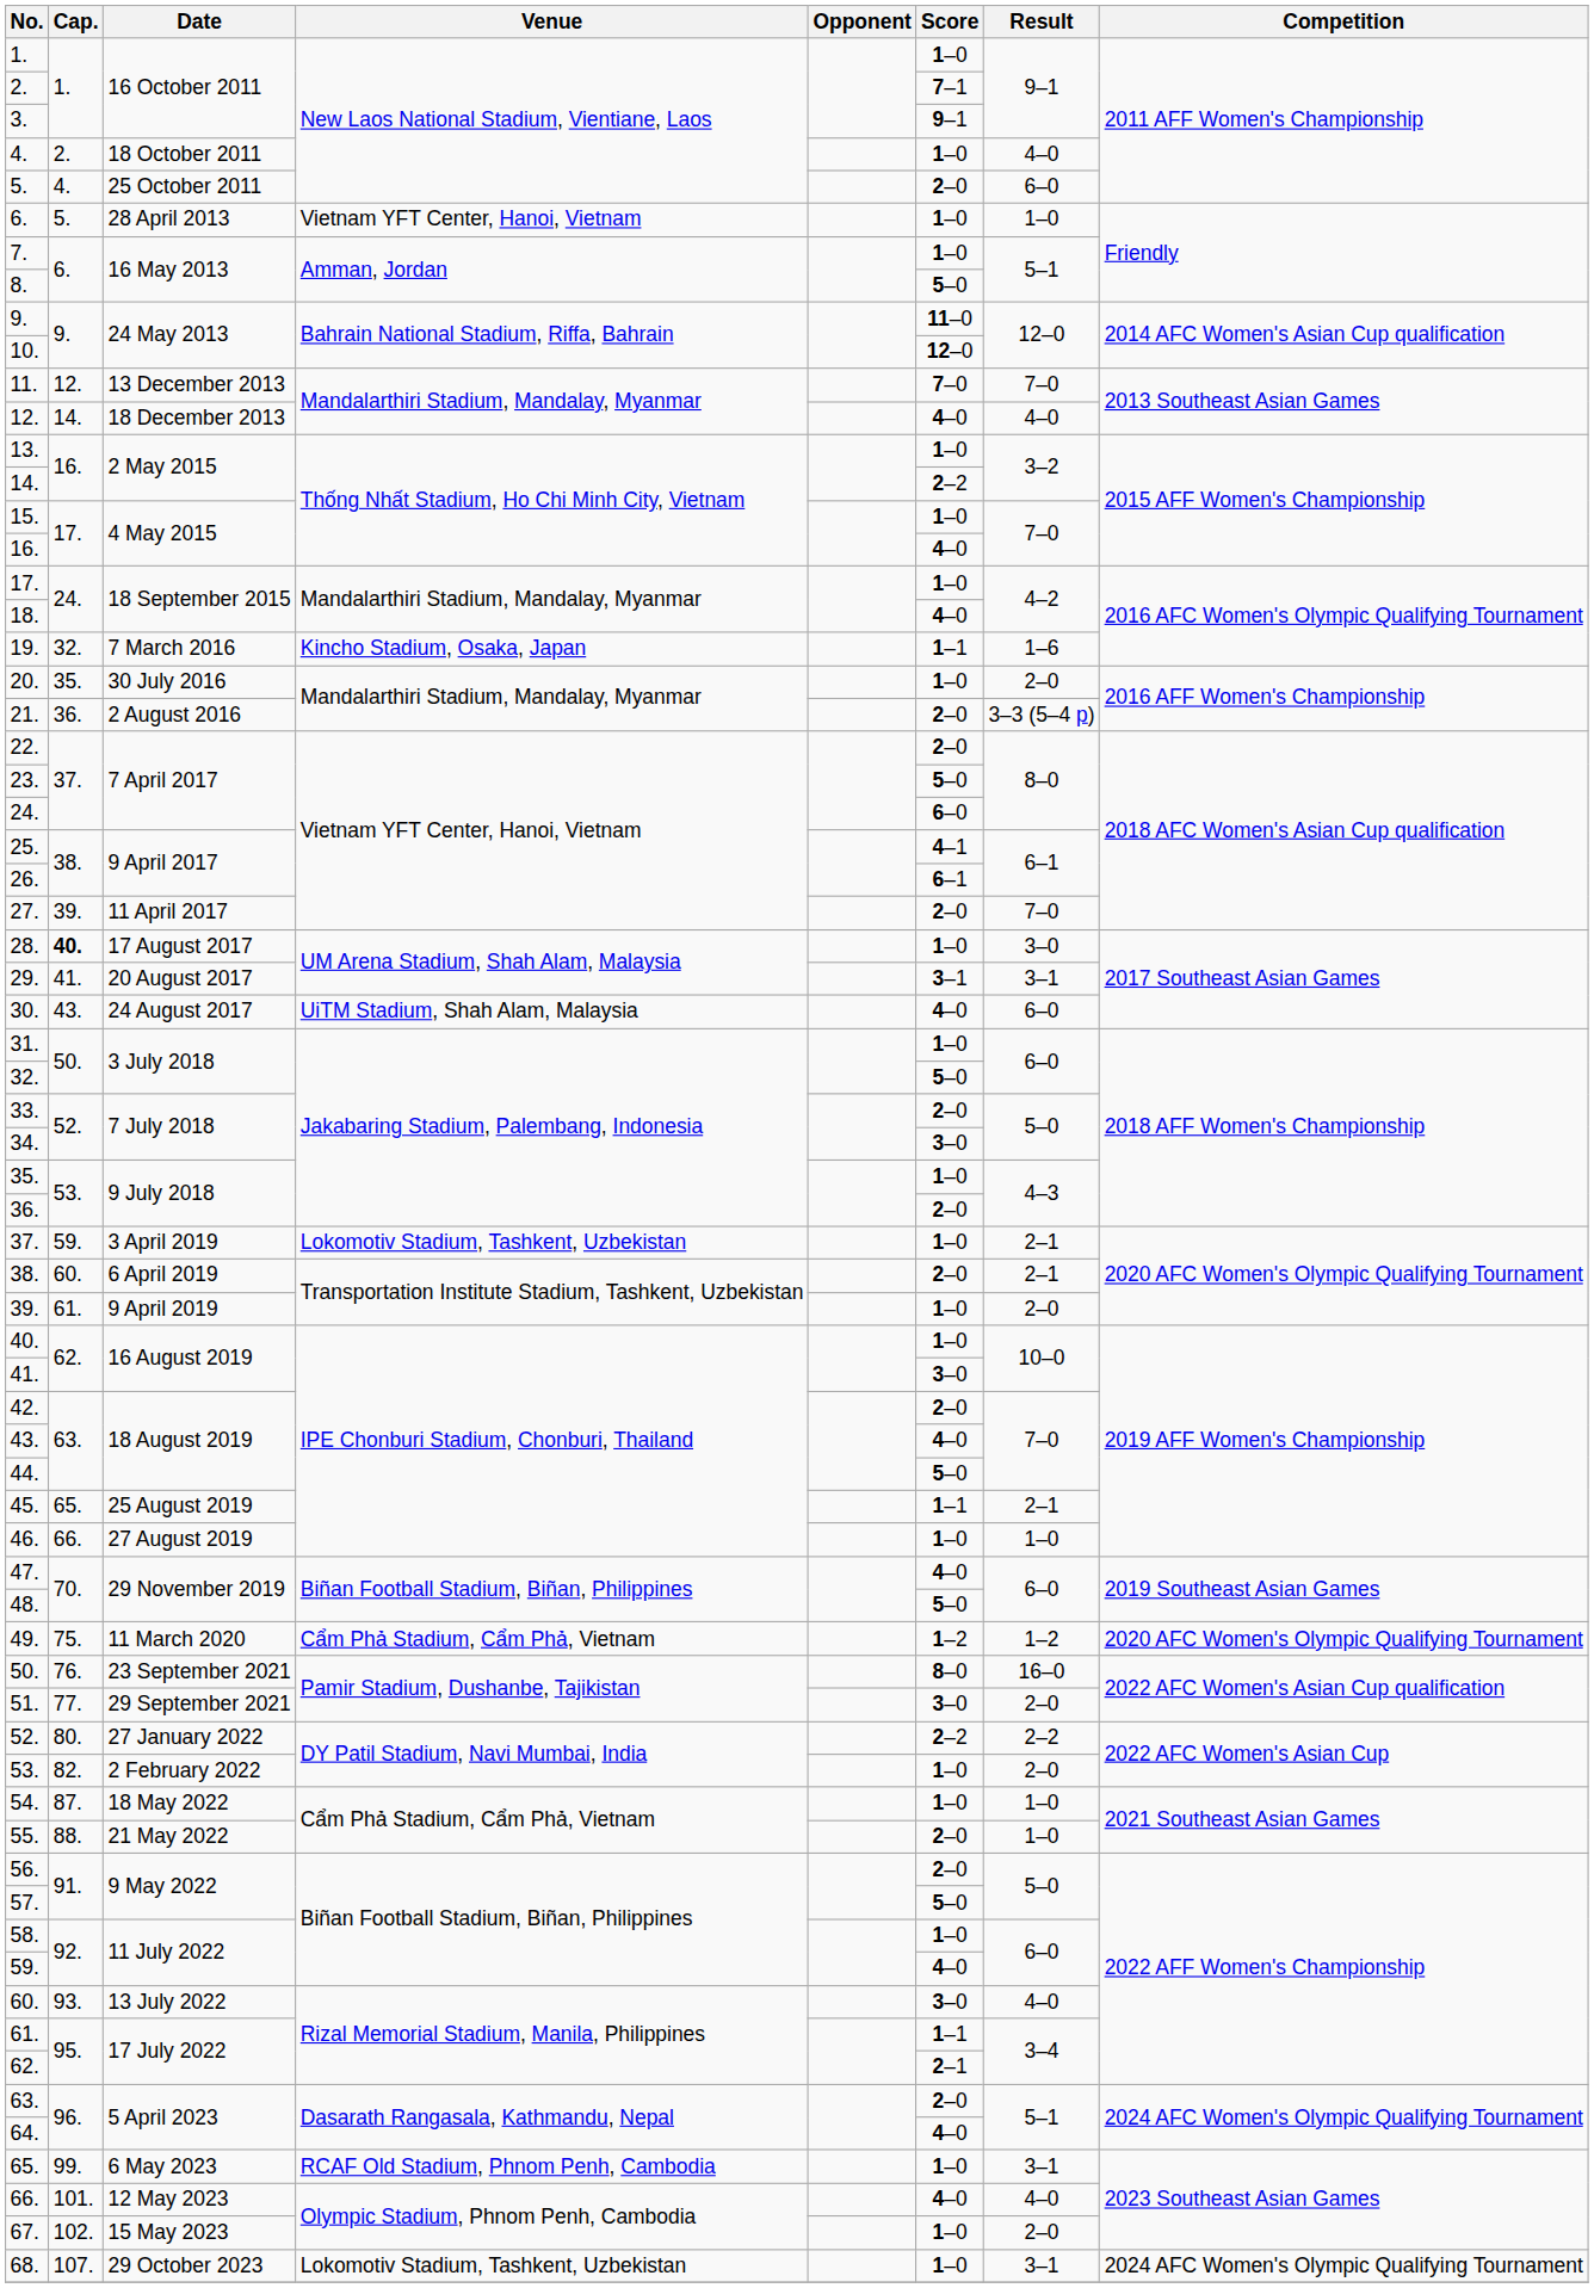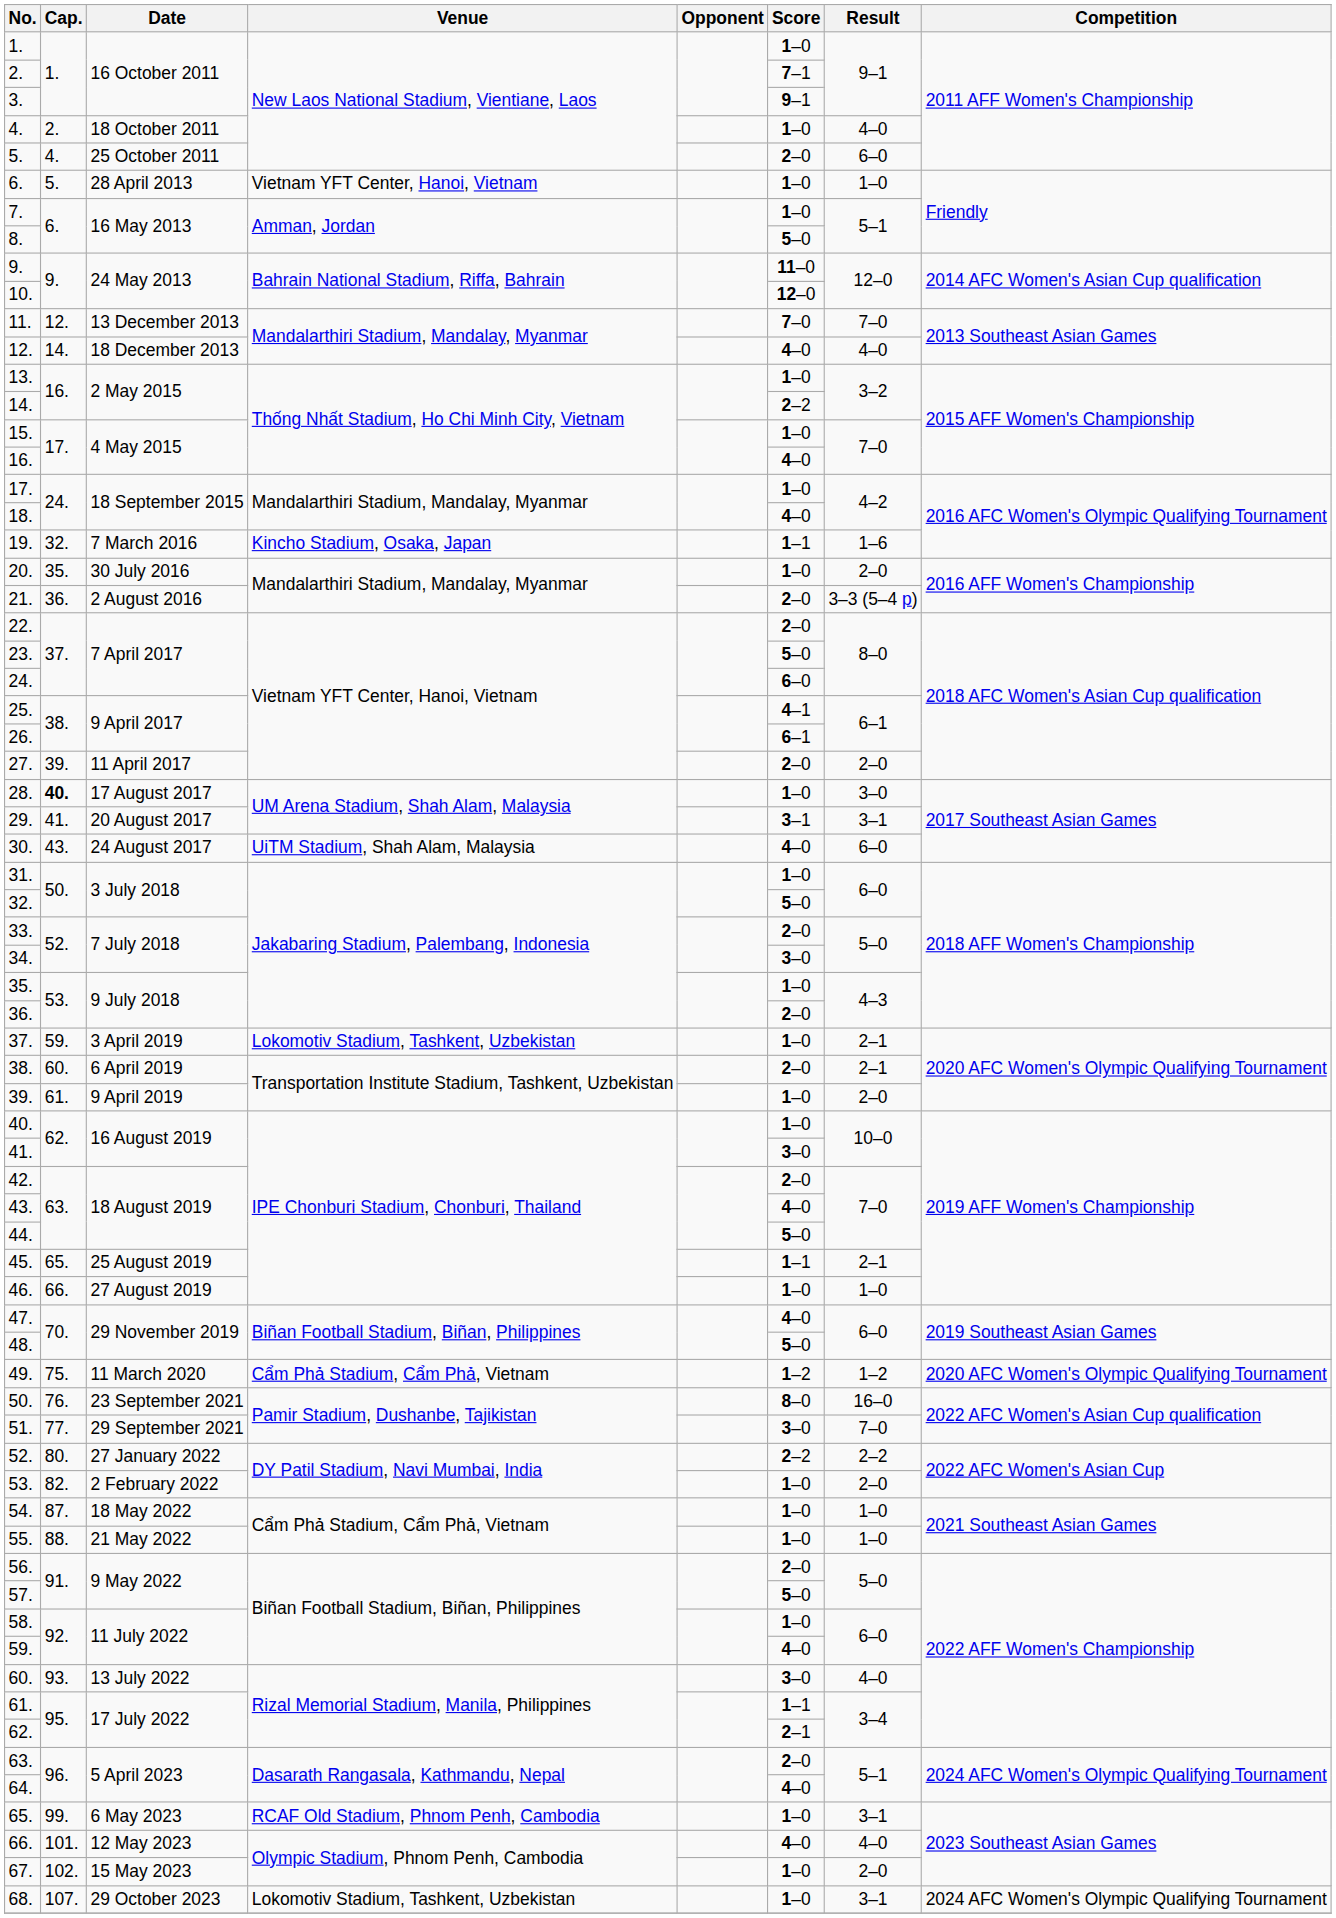 <table class="wikitable">
 <tr>
 <th>No.</th>
 <th>Cap.</th>
 <th>Date</th>
 <th>Venue</th>
 <th>Opponent</th>
 <th>Score</th>
 <th>Result</th>
 <th>Competition</th>
 </tr>
 <tr>
 <td>1.</td>
 <td rowspan="3">1.</td>
 <td rowspan="3">16 October 2011</td>
 <td rowspan="5"><a href='#'>New Laos National Stadium</a>, <a href='#'>Vientiane</a>, <a href='#'>Laos</a></td>
 <td rowspan="3"></td>
 <td align=center><strong>1</strong>–0</td>
 <td rowspan="3" align=center>9–1</td>
 <td rowspan="5"><a href='#'>2011 AFF Women's Championship</a></td>
 </tr>
 <tr>
 <td>2.</td>
 <td align=center><strong>7</strong>–1</td>
 </tr>
 <tr>
 <td>3.</td>
 <td align=center><strong>9</strong>–1</td>
 </tr>
 <tr>
 <td>4.</td>
 <td>2.</td>
 <td>18 October 2011</td>
 <td></td>
 <td align=center><strong>1</strong>–0</td>
 <td align=center>4–0</td>
 </tr>
 <tr>
 <td>5.</td>
 <td>4.</td>
 <td>25 October 2011</td>
 <td></td>
 <td align=center><strong>2</strong>–0</td>
 <td align=center>6–0</td>
 </tr>
 <tr>
 <td>6.</td>
 <td>5.</td>
 <td>28 April 2013</td>
 <td>Vietnam YFT Center, <a href='#'>Hanoi</a>, <a href='#'>Vietnam</a></td>
 <td></td>
 <td align=center><strong>1</strong>–0</td>
 <td align=center>1–0</td>
 <td rowspan=3><a href='#'>Friendly</a></td>
 </tr>
 <tr>
 <td>7.</td>
 <td rowspan=2>6.</td>
 <td rowspan=2>16 May 2013</td>
 <td rowspan=2><a href='#'>Amman</a>, <a href='#'>Jordan</a></td>
 <td rowspan=2></td>
 <td align=center><strong>1</strong>–0</td>
 <td rowspan=2 align=center>5–1</td>
 </tr>
 <tr>
 <td>8.</td>
 <td align=center><strong>5</strong>–0</td>
 </tr>
 <tr>
 <td>9.</td>
 <td rowspan="2">9.</td>
 <td rowspan="2">24 May 2013</td>
 <td rowspan="2"><a href='#'>Bahrain National Stadium</a>, <a href='#'>Riffa</a>, <a href='#'>Bahrain</a></td>
 <td rowspan="2"></td>
 <td align=center><strong>11</strong>–0</td>
 <td rowspan="2" align=center>12–0</td>
 <td rowspan="2"><a href='#'>2014 AFC Women's Asian Cup qualification</a></td>
 </tr>
 <tr>
 <td>10.</td>
 <td align=center><strong>12</strong>–0</td>
 </tr>
 <tr>
 <td>11.</td>
 <td>12.</td>
 <td>13 December 2013</td>
 <td rowspan="2"><a href='#'>Mandalarthiri Stadium</a>, <a href='#'>Mandalay</a>, <a href='#'>Myanmar</a></td>
 <td></td>
 <td align=center><strong>7</strong>–0</td>
 <td align=center>7–0</td>
 <td rowspan="2"><a href='#'>2013 Southeast Asian Games</a></td>
 </tr>
 <tr>
 <td>12.</td>
 <td>14.</td>
 <td>18 December 2013</td>
 <td></td>
 <td align=center><strong>4</strong>–0</td>
 <td align=center>4–0</td>
 </tr>
 <tr>
 <td>13.</td>
 <td rowspan="2">16.</td>
 <td rowspan="2">2 May 2015</td>
 <td rowspan="4"><a href='#'>Thống Nhất Stadium</a>, <a href='#'>Ho Chi Minh City</a>, <a href='#'>Vietnam</a></td>
 <td rowspan="2"></td>
 <td align=center><strong>1</strong>–0</td>
 <td rowspan="2" align=center>3–2</td>
 <td rowspan="4"><a href='#'>2015 AFF Women's Championship</a></td>
 </tr>
 <tr>
 <td>14.</td>
 <td align=center><strong>2</strong>–2</td>
 </tr>
 <tr>
 <td>15.</td>
 <td rowspan="2">17.</td>
 <td rowspan="2">4 May 2015</td>
 <td rowspan="2"></td>
 <td align=center><strong>1</strong>–0</td>
 <td rowspan="2" align=center>7–0</td>
 </tr>
 <tr>
 <td>16.</td>
 <td align=center><strong>4</strong>–0</td>
 </tr>
 <tr>
 <td>17.</td>
 <td rowspan="2">24.</td>
 <td rowspan="2">18 September 2015</td>
 <td rowspan="2">Mandalarthiri Stadium, Mandalay, Myanmar</td>
 <td rowspan="2"></td>
 <td align=center><strong>1</strong>–0</td>
 <td rowspan="2" align=center>4–2</td>
 <td rowspan="3"><a href='#'>2016 AFC Women's Olympic Qualifying Tournament</a></td>
 </tr>
 <tr>
 <td>18.</td>
 <td align=center><strong>4</strong>–0</td>
 </tr>
 <tr>
 <td>19.</td>
 <td>32.</td>
 <td>7 March 2016</td>
 <td><a href='#'>Kincho Stadium</a>, <a href='#'>Osaka</a>, <a href='#'>Japan</a></td>
 <td></td>
 <td align=center><strong>1</strong>–1</td>
 <td align=center>1–6</td>
 </tr>
 <tr>
 <td>20.</td>
 <td>35.</td>
 <td>30 July 2016</td>
 <td rowspan="2">Mandalarthiri Stadium, Mandalay, Myanmar</td>
 <td></td>
 <td align=center><strong>1</strong>–0</td>
 <td align=center>2–0</td>
 <td rowspan="2"><a href='#'>2016 AFF Women's Championship</a></td>
 </tr>
 <tr>
 <td>21.</td>
 <td>36.</td>
 <td>2 August 2016</td>
 <td></td>
 <td align=center><strong>2</strong>–0</td>
 <td align=center>3–3  (5–4 <a href='#'>p</a>)</td>
 </tr>
 <tr>
 <td>22.</td>
 <td rowspan="3">37.</td>
 <td rowspan="3">7 April 2017</td>
 <td rowspan="6">Vietnam YFT Center, Hanoi, Vietnam</td>
 <td rowspan="3"></td>
 <td align=center><strong>2</strong>–0</td>
 <td rowspan="3" align=center>8–0</td>
 <td rowspan="6"><a href='#'>2018 AFC Women's Asian Cup qualification</a></td>
 </tr>
 <tr>
 <td>23.</td>
 <td align=center><strong>5</strong>–0</td>
 </tr>
 <tr>
 <td>24.</td>
 <td align=center><strong>6</strong>–0</td>
 </tr>
 <tr>
 <td>25.</td>
 <td rowspan="2">38.</td>
 <td rowspan="2">9 April 2017</td>
 <td rowspan="2"></td>
 <td align=center><strong>4</strong>–1</td>
 <td rowspan="2" align=center>6–1</td>
 </tr>
 <tr>
 <td>26.</td>
 <td align=center><strong>6</strong>–1</td>
 </tr>
 <tr>
 <td>27.</td>
 <td>39.</td>
 <td>11 April 2017</td>
 <td></td>
 <td align=center><strong>2</strong>–0</td>
-<td align=center>7–0</td>
+<td align=center>2–0</td>
 </tr>
 <tr>
 <td>28.</td>
 <td><strong>40.</strong></td>
 <td>17 August 2017</td>
 <td rowspan="2"><a href='#'>UM Arena Stadium</a>, <a href='#'>Shah Alam</a>, <a href='#'>Malaysia</a></td>
 <td></td>
 <td align=center><strong>1</strong>–0</td>
 <td align=center>3–0</td>
 <td rowspan="3"><a href='#'>2017 Southeast Asian Games</a></td>
 </tr>
 <tr>
 <td>29.</td>
 <td>41.</td>
 <td>20 August 2017</td>
 <td></td>
 <td align=center><strong>3</strong>–1</td>
 <td align=center>3–1</td>
 </tr>
 <tr>
 <td>30.</td>
 <td>43.</td>
 <td>24 August 2017</td>
 <td><a href='#'>UiTM Stadium</a>, Shah Alam, Malaysia</td>
 <td></td>
 <td align=center><strong>4</strong>–0</td>
 <td align=center>6–0</td>
 </tr>
 <tr>
 <td>31.</td>
 <td rowspan="2">50.</td>
 <td rowspan="2">3 July 2018</td>
 <td rowspan="6"><a href='#'>Jakabaring Stadium</a>, <a href='#'>Palembang</a>, <a href='#'>Indonesia</a></td>
 <td rowspan="2"></td>
 <td align=center><strong>1</strong>–0</td>
 <td rowspan="2" align=center>6–0</td>
 <td rowspan="6"><a href='#'>2018 AFF Women's Championship</a></td>
 </tr>
 <tr>
 <td>32.</td>
 <td align=center><strong>5</strong>–0</td>
 </tr>
 <tr>
 <td>33.</td>
 <td rowspan="2">52.</td>
 <td rowspan="2">7 July 2018</td>
 <td rowspan="2"></td>
 <td align=center><strong>2</strong>–0</td>
 <td rowspan="2" align=center>5–0</td>
 </tr>
 <tr>
 <td>34.</td>
 <td align=center><strong>3</strong>–0</td>
 </tr>
 <tr>
 <td>35.</td>
 <td rowspan="2">53.</td>
 <td rowspan="2">9 July 2018</td>
 <td rowspan="2"></td>
 <td align=center><strong>1</strong>–0</td>
 <td rowspan="2" align=center>4–3</td>
 </tr>
 <tr>
 <td>36.</td>
 <td align=center><strong>2</strong>–0</td>
 </tr>
 <tr>
 <td>37.</td>
 <td>59.</td>
 <td>3 April 2019</td>
 <td><a href='#'>Lokomotiv Stadium</a>, <a href='#'>Tashkent</a>, <a href='#'>Uzbekistan</a></td>
 <td></td>
 <td align=center><strong>1</strong>–0</td>
 <td align=center>2–1</td>
 <td rowspan="3"><a href='#'>2020 AFC Women's Olympic Qualifying Tournament</a></td>
 </tr>
 <tr>
 <td>38.</td>
 <td>60.</td>
 <td>6 April 2019</td>
 <td rowspan="2">Transportation Institute Stadium, Tashkent, Uzbekistan</td>
 <td></td>
 <td align=center><strong>2</strong>–0</td>
 <td align=center>2–1</td>
 </tr>
 <tr>
 <td>39.</td>
 <td>61.</td>
 <td>9 April 2019</td>
 <td></td>
 <td align=center><strong>1</strong>–0</td>
 <td align=center>2–0</td>
 </tr>
 <tr>
 <td>40.</td>
 <td rowspan="2">62.</td>
 <td rowspan="2">16 August 2019</td>
 <td rowspan="7"><a href='#'>IPE Chonburi Stadium</a>, <a href='#'>Chonburi</a>, <a href='#'>Thailand</a></td>
 <td rowspan="2"></td>
 <td align=center><strong>1</strong>–0</td>
 <td rowspan="2" align=center>10–0</td>
 <td rowspan="7"><a href='#'>2019 AFF Women's Championship</a></td>
 </tr>
 <tr>
 <td>41.</td>
 <td align=center><strong>3</strong>–0</td>
 </tr>
 <tr>
 <td>42.</td>
 <td rowspan="3">63.</td>
 <td rowspan="3">18 August 2019</td>
 <td rowspan="3"></td>
 <td align=center><strong>2</strong>–0</td>
 <td rowspan="3" align=center>7–0</td>
 </tr>
 <tr>
 <td>43.</td>
 <td align=center><strong>4</strong>–0</td>
 </tr>
 <tr>
 <td>44.</td>
 <td align=center><strong>5</strong>–0</td>
 </tr>
 <tr>
 <td>45.</td>
 <td>65.</td>
 <td>25 August 2019</td>
 <td></td>
 <td align=center><strong>1</strong>–1</td>
 <td align=center>2–1</td>
 </tr>
 <tr>
 <td>46.</td>
 <td>66.</td>
 <td>27 August 2019</td>
 <td></td>
 <td align=center><strong>1</strong>–0</td>
 <td align=center>1–0</td>
 </tr>
 <tr>
 <td>47.</td>
 <td rowspan="2">70.</td>
 <td rowspan="2">29 November 2019</td>
 <td rowspan="2"><a href='#'>Biñan Football Stadium</a>, <a href='#'>Biñan</a>, <a href='#'>Philippines</a></td>
 <td rowspan="2"></td>
 <td align=center><strong>4</strong>–0</td>
 <td rowspan="2" align=center>6–0</td>
 <td rowspan="2"><a href='#'>2019 Southeast Asian Games</a></td>
 </tr>
 <tr>
 <td>48.</td>
 <td align=center><strong>5</strong>–0</td>
 </tr>
 <tr>
 <td>49.</td>
 <td>75.</td>
 <td>11 March 2020</td>
 <td><a href='#'>Cẩm Phả Stadium</a>, <a href='#'>Cẩm Phả</a>, Vietnam</td>
 <td></td>
 <td align=center><strong>1</strong>–2</td>
 <td align=center>1–2</td>
 <td><a href='#'>2020 AFC Women's Olympic Qualifying Tournament</a></td>
 </tr>
 <tr>
 <td>50.</td>
 <td>76.</td>
 <td>23 September 2021</td>
 <td rowspan="2"><a href='#'>Pamir Stadium</a>, <a href='#'>Dushanbe</a>, <a href='#'>Tajikistan</a></td>
 <td></td>
 <td align=center><strong>8</strong>–0</td>
 <td align=center>16–0</td>
 <td rowspan="2"><a href='#'>2022 AFC Women's Asian Cup qualification</a></td>
 </tr>
 <tr>
 <td>51.</td>
 <td>77.</td>
 <td>29 September 2021</td>
 <td></td>
 <td align=center><strong>3</strong>–0</td>
-<td align=center>2–0</td>
+<td align=center>7–0</td>
 </tr>
 <tr>
 <td>52.</td>
 <td>80.</td>
 <td>27 January 2022</td>
 <td rowspan="2"><a href='#'>DY Patil Stadium</a>, <a href='#'>Navi Mumbai</a>, <a href='#'>India</a></td>
 <td></td>
 <td align=center><strong>2</strong>–2</td>
 <td align=center>2–2</td>
 <td rowspan="2"><a href='#'>2022 AFC Women's Asian Cup</a></td>
 </tr>
 <tr>
 <td>53.</td>
 <td>82.</td>
 <td>2 February 2022</td>
 <td></td>
 <td align=center><strong>1</strong>–0</td>
 <td align=center>2–0</td>
 </tr>
 <tr>
 <td>54.</td>
 <td>87.</td>
 <td>18 May 2022</td>
 <td rowspan=2>Cẩm Phả Stadium, Cẩm Phả, Vietnam</td>
 <td></td>
 <td align=center><strong>1</strong>–0</td>
 <td align=center>1–0</td>
 <td rowspan=2><a href='#'>2021 Southeast Asian Games</a></td>
 </tr>
 <tr>
 <td>55.</td>
 <td>88.</td>
 <td>21 May 2022</td>
 <td></td>
-<td align=center><strong>2</strong>–0</td>
+<td align=center><strong>1</strong>–0</td>
 <td align=center>1–0</td>
 </tr>
 <tr>
 <td>56.</td>
 <td rowspan=2>91.</td>
 <td rowspan=2>9 May 2022</td>
 <td rowspan=4>Biñan Football Stadium, Biñan, Philippines</td>
 <td rowspan=2></td>
 <td align=center><strong>2</strong>–0</td>
 <td rowspan=2 align=center>5–0</td>
 <td rowspan=7><a href='#'>2022 AFF Women's Championship</a></td>
 </tr>
 <tr>
 <td>57.</td>
 <td align=center><strong>5</strong>–0</td>
 </tr>
 <tr>
 <td>58.</td>
 <td rowspan=2>92.</td>
 <td rowspan=2>11 July 2022</td>
 <td rowspan=2></td>
 <td align=center><strong>1</strong>–0</td>
 <td rowspan=2 align=center>6–0</td>
 </tr>
 <tr>
 <td>59.</td>
 <td align=center><strong>4</strong>–0</td>
 </tr>
 <tr>
 <td>60.</td>
 <td>93.</td>
 <td>13 July 2022</td>
 <td rowspan=3><a href='#'>Rizal Memorial Stadium</a>, <a href='#'>Manila</a>, Philippines</td>
 <td></td>
 <td align=center><strong>3</strong>–0</td>
 <td align=center>4–0</td>
 </tr>
 <tr>
 <td>61.</td>
 <td rowspan=2>95.</td>
 <td rowspan=2>17 July 2022</td>
 <td rowspan=2></td>
 <td align=center><strong>1</strong>–1</td>
 <td rowspan=2 align=center>3–4</td>
 </tr>
 <tr>
 <td>62.</td>
 <td align=center><strong>2</strong>–1</td>
 </tr>
 <tr>
 <td>63.</td>
 <td rowspan=2>96.</td>
 <td rowspan=2>5 April 2023</td>
 <td rowspan=2><a href='#'>Dasarath Rangasala</a>, <a href='#'>Kathmandu</a>, <a href='#'>Nepal</a></td>
 <td rowspan=2></td>
 <td align=center><strong>2</strong>–0</td>
 <td rowspan=2  align=center>5–1</td>
 <td rowspan=2><a href='#'>2024 AFC Women's Olympic Qualifying Tournament</a></td>
 </tr>
 <tr>
 <td>64.</td>
 <td align=center><strong>4</strong>–0</td>
 </tr>
 <tr>
 <td>65.</td>
 <td>99.</td>
 <td>6 May 2023</td>
 <td><a href='#'>RCAF Old Stadium</a>, <a href='#'>Phnom Penh</a>, <a href='#'>Cambodia</a></td>
 <td></td>
 <td align=center><strong>1</strong>–0</td>
 <td align=center>3–1</td>
 <td rowspan=3><a href='#'>2023 Southeast Asian Games</a></td>
 </tr>
 <tr>
 <td>66.</td>
 <td>101.</td>
 <td>12 May 2023</td>
 <td rowspan=2><a href='#'>Olympic Stadium</a>, Phnom Penh, Cambodia</td>
 <td></td>
 <td align=center><strong>4</strong>–0</td>
 <td align=center>4–0</td>
 </tr>
 <tr>
 <td>67.</td>
 <td>102.</td>
 <td>15 May 2023</td>
 <td></td>
 <td align=center><strong>1</strong>–0</td>
 <td align=center>2–0</td>
 </tr>
 <tr>
 <td>68.</td>
 <td>107.</td>
 <td>29 October 2023</td>
 <td>Lokomotiv Stadium, Tashkent, Uzbekistan</td>
 <td></td>
 <td align=center><strong>1</strong>–0</td>
 <td align=center>3–1</td>
 <td>2024 AFC Women's Olympic Qualifying Tournament</td>
 </tr>
 <tr>
 </tr>
 </table>
